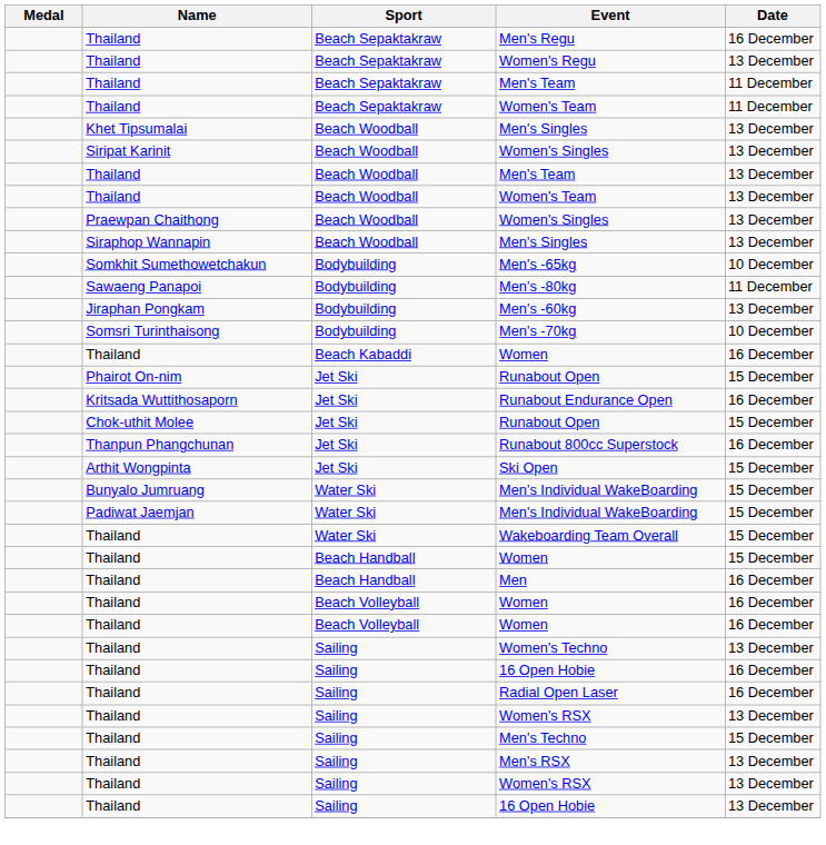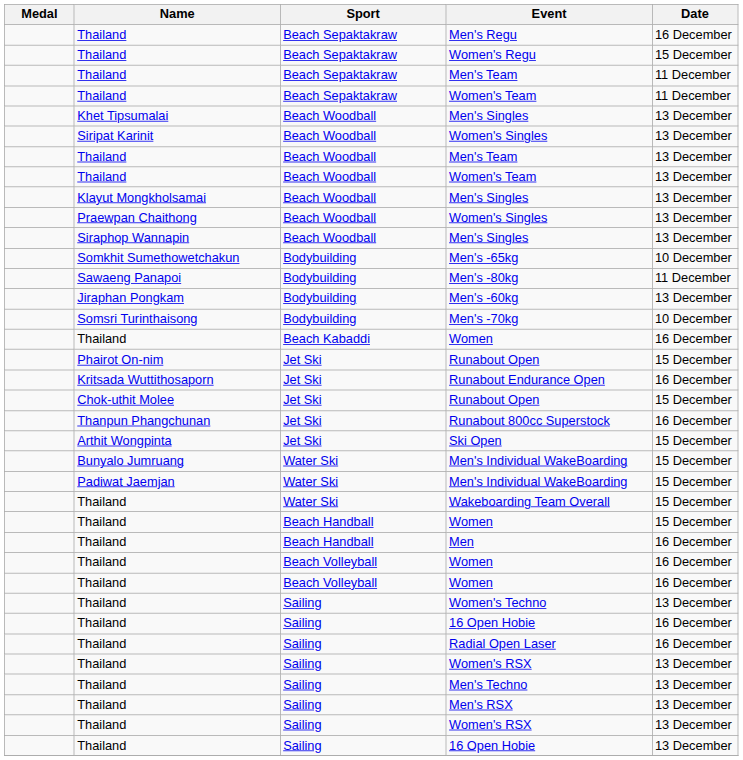 <table class="wikitable sortable" style="font-size:100%">
 <tr>
 <th width="80">Medal</th>
 <th width="250">Name</th>
 <th width="200">Sport</th>
 <th width="250">Event</th>
 <th width="100">Date</th>
 </tr>
 <tr>
 <td></td>
 <td><a href='#'>Thailand</a></td>
 <td><a href='#'>Beach Sepaktakraw</a></td>
 <td><a href='#'>Men's Regu</a></td>
 <td>16 December</td>
 </tr>
 <tr>
 <td></td>
 <td><a href='#'>Thailand</a></td>
 <td><a href='#'>Beach Sepaktakraw</a></td>
 <td><a href='#'>Women's Regu</a></td>
-<td>13 December</td>
+<td>15 December</td>
 </tr>
 <tr>
 <td></td>
 <td><a href='#'>Thailand</a></td>
 <td><a href='#'>Beach Sepaktakraw</a></td>
 <td><a href='#'>Men's Team</a></td>
 <td>11 December</td>
 </tr>
 <tr>
 <td></td>
 <td><a href='#'>Thailand</a></td>
 <td><a href='#'>Beach Sepaktakraw</a></td>
 <td><a href='#'>Women's Team</a></td>
 <td>11 December</td>
 </tr>
 <tr>
 <td></td>
 <td><a href='#'>Khet Tipsumalai</a></td>
 <td><a href='#'>Beach Woodball</a></td>
 <td><a href='#'>Men's Singles</a></td>
 <td>13 December</td>
 </tr>
 <tr>
 <td></td>
 <td><a href='#'>Siripat Karinit</a></td>
 <td><a href='#'>Beach Woodball</a></td>
 <td><a href='#'>Women's Singles</a></td>
 <td>13 December</td>
 </tr>
 <tr>
 <td></td>
 <td><a href='#'>Thailand</a></td>
 <td><a href='#'>Beach Woodball</a></td>
 <td><a href='#'>Men's Team</a></td>
 <td>13 December</td>
 </tr>
 <tr>
 <td></td>
 <td><a href='#'>Thailand</a></td>
 <td><a href='#'>Beach Woodball</a></td>
 <td><a href='#'>Women's Team</a></td>
+<td>13 December</td>
+</tr>
+<tr>
+<td></td>
+<td><a href='#'>Klayut Mongkholsamai</a></td>
+<td><a href='#'>Beach Woodball</a></td>
+<td><a href='#'>Men's Singles</a></td>
 <td>13 December</td>
 </tr>
 <tr>
 <td></td>
 <td><a href='#'>Praewpan Chaithong</a></td>
 <td><a href='#'>Beach Woodball</a></td>
 <td><a href='#'>Women's Singles</a></td>
 <td>13 December</td>
 </tr>
 <tr>
 <td></td>
 <td><a href='#'>Siraphop Wannapin</a></td>
 <td><a href='#'>Beach Woodball</a></td>
 <td><a href='#'>Men's Singles</a></td>
 <td>13 December</td>
 </tr>
 <tr>
 <td></td>
 <td><a href='#'>Somkhit Sumethowetchakun</a></td>
 <td><a href='#'>Bodybuilding</a></td>
 <td><a href='#'>Men's -65kg</a></td>
 <td>10 December</td>
 </tr>
 <tr>
 <td></td>
 <td><a href='#'>Sawaeng Panapoi</a></td>
 <td><a href='#'>Bodybuilding</a></td>
 <td><a href='#'>Men's -80kg</a></td>
 <td>11 December</td>
 </tr>
 <tr>
 <td></td>
 <td><a href='#'>Jiraphan Pongkam</a></td>
 <td><a href='#'>Bodybuilding</a></td>
 <td><a href='#'>Men's -60kg</a></td>
 <td>13 December</td>
 </tr>
 <tr>
 <td></td>
 <td><a href='#'>Somsri Turinthaisong</a></td>
 <td><a href='#'>Bodybuilding</a></td>
 <td><a href='#'>Men's -70kg</a></td>
 <td>10 December</td>
 </tr>
 <tr>
 <td></td>
 <td>Thailand</td>
 <td><a href='#'>Beach Kabaddi</a></td>
 <td><a href='#'>Women</a></td>
 <td>16 December</td>
 </tr>
 <tr>
 <td></td>
 <td><a href='#'>Phairot On-nim</a></td>
 <td><a href='#'>Jet Ski</a></td>
 <td><a href='#'>Runabout Open</a></td>
 <td>15 December</td>
 </tr>
 <tr>
 <td></td>
 <td><a href='#'>Kritsada Wuttithosaporn</a></td>
 <td><a href='#'>Jet Ski</a></td>
 <td><a href='#'>Runabout Endurance Open</a></td>
 <td>16 December</td>
 </tr>
 <tr>
 <td></td>
 <td><a href='#'>Chok-uthit Molee</a></td>
 <td><a href='#'>Jet Ski</a></td>
 <td><a href='#'>Runabout Open</a></td>
 <td>15 December</td>
 </tr>
 <tr>
 <td></td>
 <td><a href='#'>Thanpun Phangchunan</a></td>
 <td><a href='#'>Jet Ski</a></td>
 <td><a href='#'>Runabout 800cc Superstock</a></td>
 <td>16 December</td>
 </tr>
 <tr>
 <td></td>
 <td><a href='#'>Arthit Wongpinta</a></td>
 <td><a href='#'>Jet Ski</a></td>
 <td><a href='#'>Ski Open</a></td>
 <td>15 December</td>
 </tr>
 <tr>
 <td></td>
 <td><a href='#'>Bunyalo Jumruang</a></td>
 <td><a href='#'>Water Ski</a></td>
 <td><a href='#'>Men's Individual WakeBoarding</a></td>
 <td>15 December</td>
 </tr>
 <tr>
 <td></td>
 <td><a href='#'>Padiwat Jaemjan</a></td>
 <td><a href='#'>Water Ski</a></td>
 <td><a href='#'>Men's Individual WakeBoarding</a></td>
 <td>15 December</td>
 </tr>
 <tr>
 <td></td>
 <td>Thailand</td>
 <td><a href='#'>Water Ski</a></td>
 <td><a href='#'>Wakeboarding Team Overall</a></td>
 <td>15 December</td>
 </tr>
 <tr>
 <td></td>
 <td>Thailand</td>
 <td><a href='#'>Beach Handball</a></td>
 <td><a href='#'>Women</a></td>
 <td>15 December</td>
 </tr>
 <tr>
 <td></td>
 <td>Thailand</td>
 <td><a href='#'>Beach Handball</a></td>
 <td><a href='#'>Men</a></td>
 <td>16 December</td>
 </tr>
 <tr>
 <td></td>
 <td>Thailand</td>
 <td><a href='#'>Beach Volleyball</a></td>
 <td><a href='#'>Women</a></td>
 <td>16 December</td>
 </tr>
 <tr>
 <td></td>
 <td>Thailand</td>
 <td><a href='#'>Beach Volleyball</a></td>
 <td><a href='#'>Women</a></td>
 <td>16 December</td>
 </tr>
 <tr>
 <td></td>
 <td>Thailand</td>
 <td><a href='#'>Sailing</a></td>
 <td><a href='#'>Women's Techno</a></td>
 <td>13 December</td>
 </tr>
 <tr>
 <td></td>
 <td>Thailand</td>
 <td><a href='#'>Sailing</a></td>
 <td><a href='#'>16 Open Hobie</a></td>
 <td>16 December</td>
 </tr>
 <tr>
 <td></td>
 <td>Thailand</td>
 <td><a href='#'>Sailing</a></td>
 <td><a href='#'>Radial Open Laser</a></td>
 <td>16 December</td>
 </tr>
 <tr>
 <td></td>
 <td>Thailand</td>
 <td><a href='#'>Sailing</a></td>
 <td><a href='#'>Women's RSX</a></td>
 <td>13 December</td>
 </tr>
 <tr>
 <td></td>
 <td>Thailand</td>
 <td><a href='#'>Sailing</a></td>
 <td><a href='#'>Men's Techno</a></td>
-<td>15 December</td>
+<td>13 December</td>
 </tr>
 <tr>
 <td></td>
 <td>Thailand</td>
 <td><a href='#'>Sailing</a></td>
 <td><a href='#'>Men's RSX</a></td>
 <td>13 December</td>
 </tr>
 <tr>
 <td></td>
 <td>Thailand</td>
 <td><a href='#'>Sailing</a></td>
 <td><a href='#'>Women's RSX</a></td>
 <td>13 December</td>
 </tr>
 <tr>
 <td></td>
 <td>Thailand</td>
 <td><a href='#'>Sailing</a></td>
 <td><a href='#'>16 Open Hobie</a></td>
 <td>13 December</td>
 </tr>
 <tr>
 </tr>
 </table>
